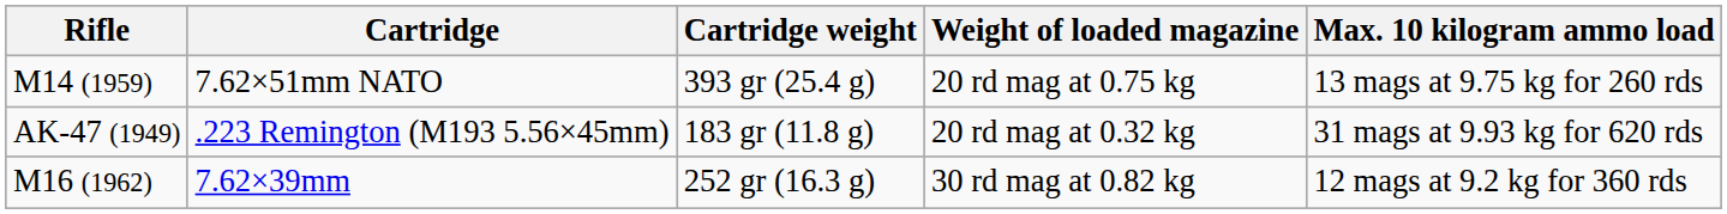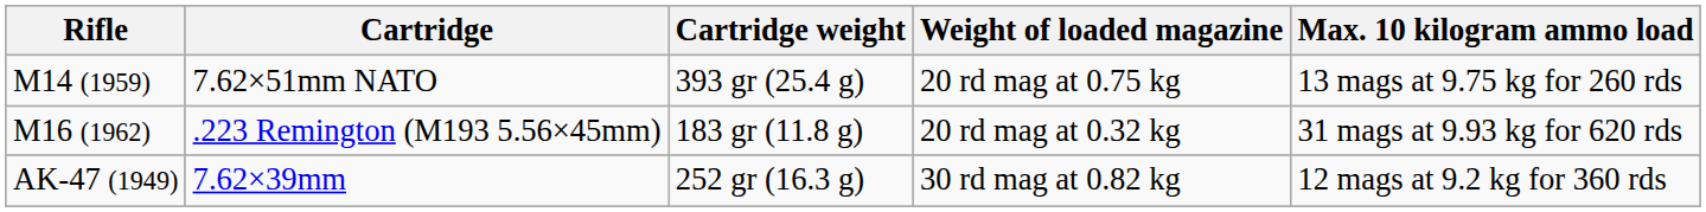 <table class="wikitable">
 <tr>
 <th>Rifle</th>
 <th>Cartridge</th>
 <th>Cartridge weight</th>
 <th>Weight of loaded magazine</th>
 <th>Max. 10 kilogram ammo load</th>
 </tr>
 <tr>
 <td>M14 <small>(1959)</small></td>
 <td>7.62×51mm NATO</td>
 <td>393 gr (25.4 g)</td>
 <td>20 rd mag at 0.75 kg</td>
 <td>13 mags at 9.75 kg for 260 rds </td>
 </tr>
 <tr>
-<td>AK-47 <small>(1949)</small></td>
+<td>M16 <small>(1962)</small></td>
 <td><a href='#'>.223 Remington</a> (M193 5.56×45mm)</td>
 <td>183 gr (11.8 g)</td>
 <td>20 rd mag at 0.32 kg</td>
 <td>31 mags at 9.93 kg for 620 rds </td>
 </tr>
 <tr>
-<td>M16 <small>(1962)</small></td>
+<td>AK-47 <small>(1949)</small></td>
 <td><a href='#'>7.62×39mm</a></td>
 <td>252 gr (16.3 g)</td>
 <td>30 rd mag at 0.82 kg</td>
 <td>12 mags at 9.2 kg for 360 rds </td>
 </tr>
 </table>
